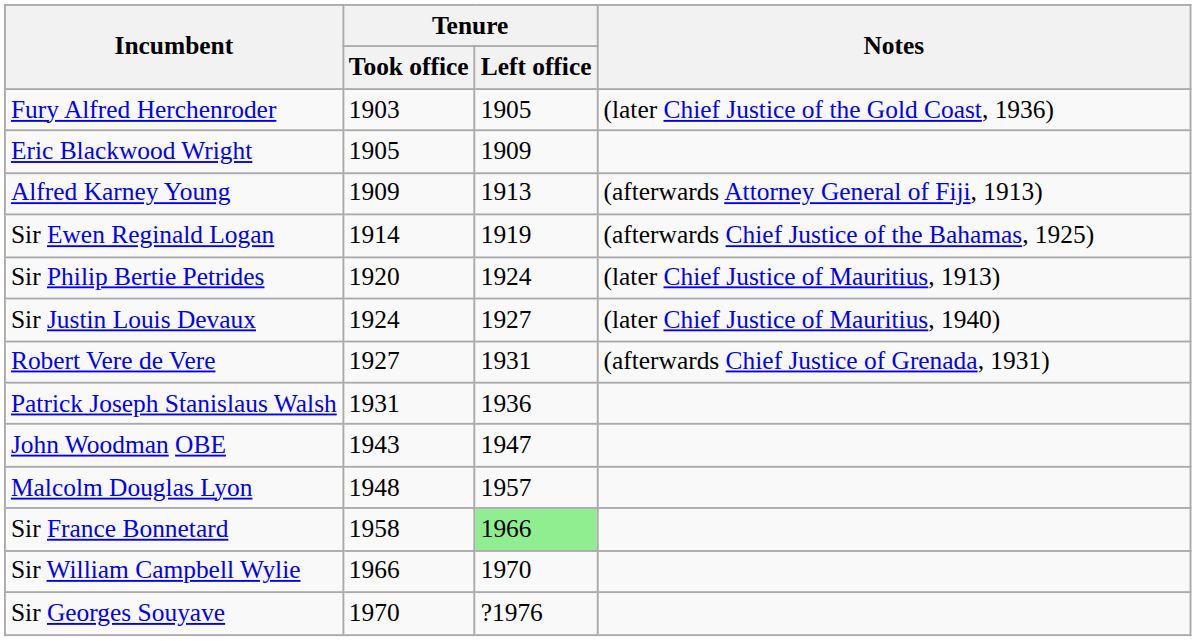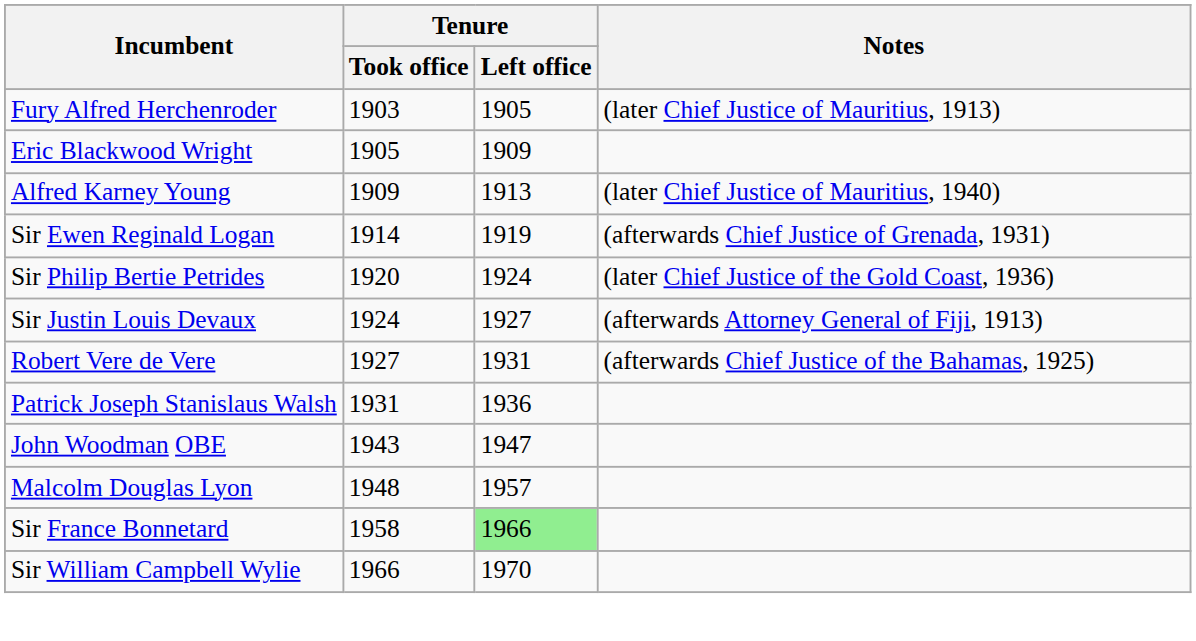 <table class="wikitable" style="font-size:85%;text-align:left">
 <tr>
 <th rowspan="2">Incumbent</th>
 <th colspan="2">Tenure</th>
 <th rowspan="2" width=50%>Notes</th>
 </tr>
 <tr>
 <th>Took office</th>
 <th>Left office</th>
 </tr>
 <tr>
 <td><a href='#'>Fury Alfred Herchenroder</a></td>
 <td>1903</td>
 <td>1905</td>
-<td>(later <a href='#'>Chief Justice of the Gold Coast</a>, 1936)</td>
+<td>(later <a href='#'>Chief Justice of Mauritius</a>, 1913)</td>
 </tr>
 <tr>
 <td><a href='#'>Eric Blackwood Wright</a></td>
 <td>1905</td>
 <td>1909</td>
 <td></td>
 </tr>
 <tr>
 <td><a href='#'>Alfred Karney Young</a></td>
 <td>1909</td>
 <td>1913</td>
-<td>(afterwards <a href='#'>Attorney General of Fiji</a>, 1913)</td>
+<td>(later <a href='#'>Chief Justice of Mauritius</a>, 1940)</td>
 </tr>
 <tr>
 <td>Sir <a href='#'>Ewen Reginald Logan</a></td>
 <td>1914</td>
 <td>1919</td>
-<td>(afterwards <a href='#'>Chief Justice of the Bahamas</a>, 1925)</td>
+<td>(afterwards <a href='#'>Chief Justice of Grenada</a>, 1931)</td>
 </tr>
 <tr>
 <td>Sir <a href='#'>Philip Bertie Petrides</a>  </td>
 <td>1920</td>
 <td>1924</td>
-<td>(later <a href='#'>Chief Justice of Mauritius</a>, 1913)</td>
+<td>(later <a href='#'>Chief Justice of the Gold Coast</a>, 1936)</td>
 </tr>
 <tr>
 <td>Sir <a href='#'>Justin Louis Devaux</a></td>
 <td>1924</td>
 <td>1927</td>
-<td>(later <a href='#'>Chief Justice of Mauritius</a>, 1940)</td>
+<td>(afterwards <a href='#'>Attorney General of Fiji</a>, 1913)</td>
 </tr>
 <tr>
 <td><a href='#'>Robert Vere de Vere</a></td>
 <td>1927</td>
 <td>1931</td>
-<td>(afterwards <a href='#'>Chief Justice of Grenada</a>, 1931)</td>
+<td>(afterwards <a href='#'>Chief Justice of the Bahamas</a>, 1925)</td>
 </tr>
 <tr>
 <td><a href='#'>Patrick Joseph Stanislaus Walsh</a></td>
 <td>1931</td>
 <td>1936</td>
 <td></td>
 </tr>
 <tr>
 <td><a href='#'>John Woodman</a> <a href='#'>OBE</a></td>
 <td>1943</td>
 <td>1947</td>
 <td></td>
 </tr>
 <tr>
 <td><a href='#'>Malcolm Douglas Lyon</a></td>
 <td>1948</td>
 <td>1957</td>
 <td></td>
 </tr>
 <tr>
 <td>Sir <a href='#'>France Bonnetard</a></td>
 <td>1958</td>
 <td style="background: lightgreen;">1966</td>
 <td></td>
 </tr>
 <tr>
 <td>Sir <a href='#'>William Campbell Wylie</a></td>
 <td>1966</td>
 <td>1970</td>
 <td></td>
 </tr>
-<tr>
-<td>Sir <a href='#'>Georges Souyave</a>  </td>
-<td>1970</td>
-<td>?1976</td>
-<td></td>
-</tr>
 </table>
